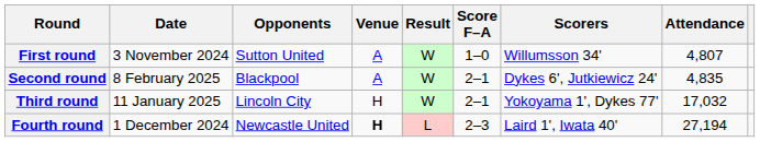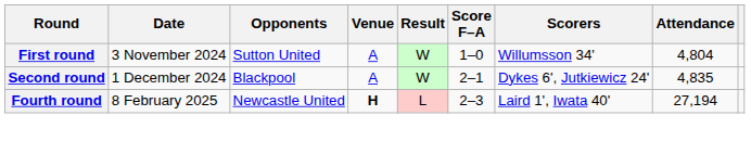 <table class="wikitable plainrowheaders" style=text-align:center>
 <tr>
 <th scope=col>Round</th>
 <th scope=col>Date</th>
 <th scope=col>Opponents</th>
 <th scope=col>Venue</th>
 <th scope=col>Result</th>
 <th scope=col>Score<br>F–A</th>
 <th scope=col>Scorers</th>
 <th scope=col>Attendance</th>
 <th scope=col></th>
 </tr>
 <tr>
 <th scope=row><a href='#'>First round</a></th>
 <td style=text-align:left>3 November 2024</td>
 <td style=text-align:left><a href='#'>Sutton United</a></td>
 <td><a href='#'>A</a></td>
 <td style=background:#cfc>W</td>
 <td>1–0</td>
 <td style=text-align:left><a href='#'>Willumsson</a> 34'</td>
-<td>4,807</td>
+<td>4,804</td>
 <td></td>
 </tr>
 <tr>
 <th scope=row><a href='#'>Second round</a></th>
-<td style=text-align:left>8 February 2025</td>
+<td style=text-align:left>1 December 2024</td>
 <td style=text-align:left><a href='#'>Blackpool</a></td>
 <td><a href='#'>A</a></td>
 <td style=background:#cfc>W</td>
 <td>2–1</td>
 <td style=text-align:left><a href='#'>Dykes</a> 6', <a href='#'>Jutkiewicz</a> 24'</td>
 <td>4,835</td>
 <td></td>
 </tr>
 <tr>
-<th scope=row><a href='#'>Third round</a></th>
-<td style=text-align:left>11 January 2025</td>
-<td style=text-align:left><a href='#'>Lincoln City</a></td>
-<td>H</td>
-<td style=background:#cfc>W</td>
-<td>2–1</td>
-<td style=text-align:left><a href='#'>Yokoyama</a> 1', Dykes 77'</td>
-<td>17,032</td>
-<td></td>
-</tr>
-<tr>
 <th scope=row><a href='#'>Fourth round</a></th>
-<td style=text-align:left>1 December 2024</td>
+<td style=text-align:left>8 February 2025</td>
 <td style=text-align:left><a href='#'>Newcastle United</a></td>
 <td><strong>H</strong></td>
 <td style=background:#fcc>L</td>
 <td>2–3</td>
 <td style=text-align:left><a href='#'>Laird</a> 1', <a href='#'>Iwata</a> 40'</td>
 <td>27,194</td>
 <td></td>
 </tr>
 </table>
